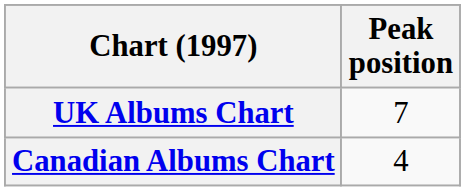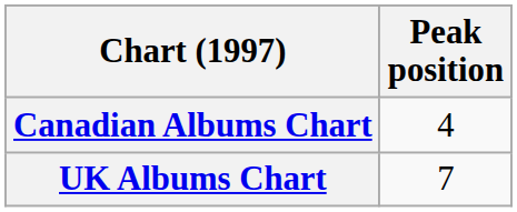 <table class="wikitable sortable plainrowheaders" style="text-align:center;">
 <tr>
 <th>Chart (1997)</th>
 <th>Peak<br>position</th>
 </tr>
 <tr>
+<th scope="row"><a href='#'>Canadian Albums Chart</a></th>
+<td>4</td>
+</tr>
+<tr>
 <th scope="row"><a href='#'>UK Albums Chart</a></th>
 <td>7</td>
 </tr>
-<tr>
-<th scope="row"><a href='#'>Canadian Albums Chart</a></th>
-<td>4</td>
-</tr>
 </table>
